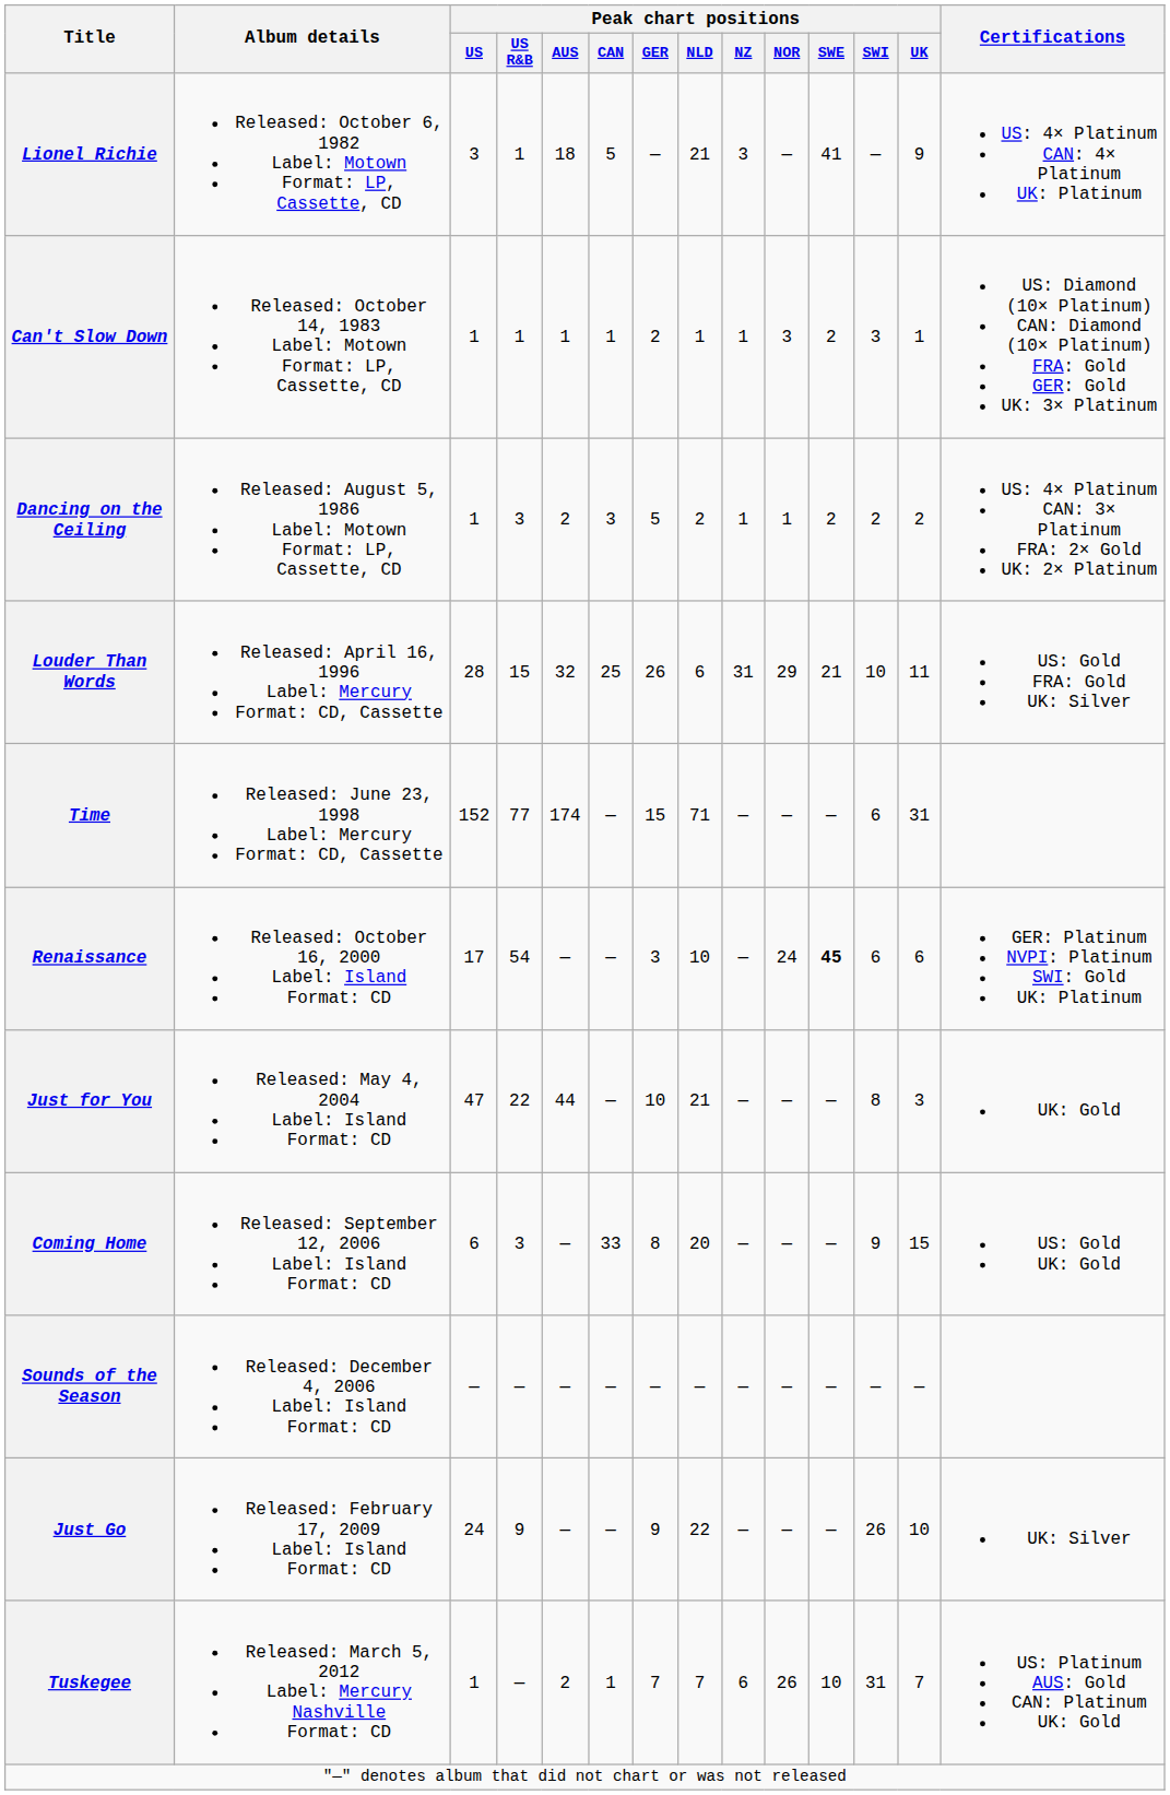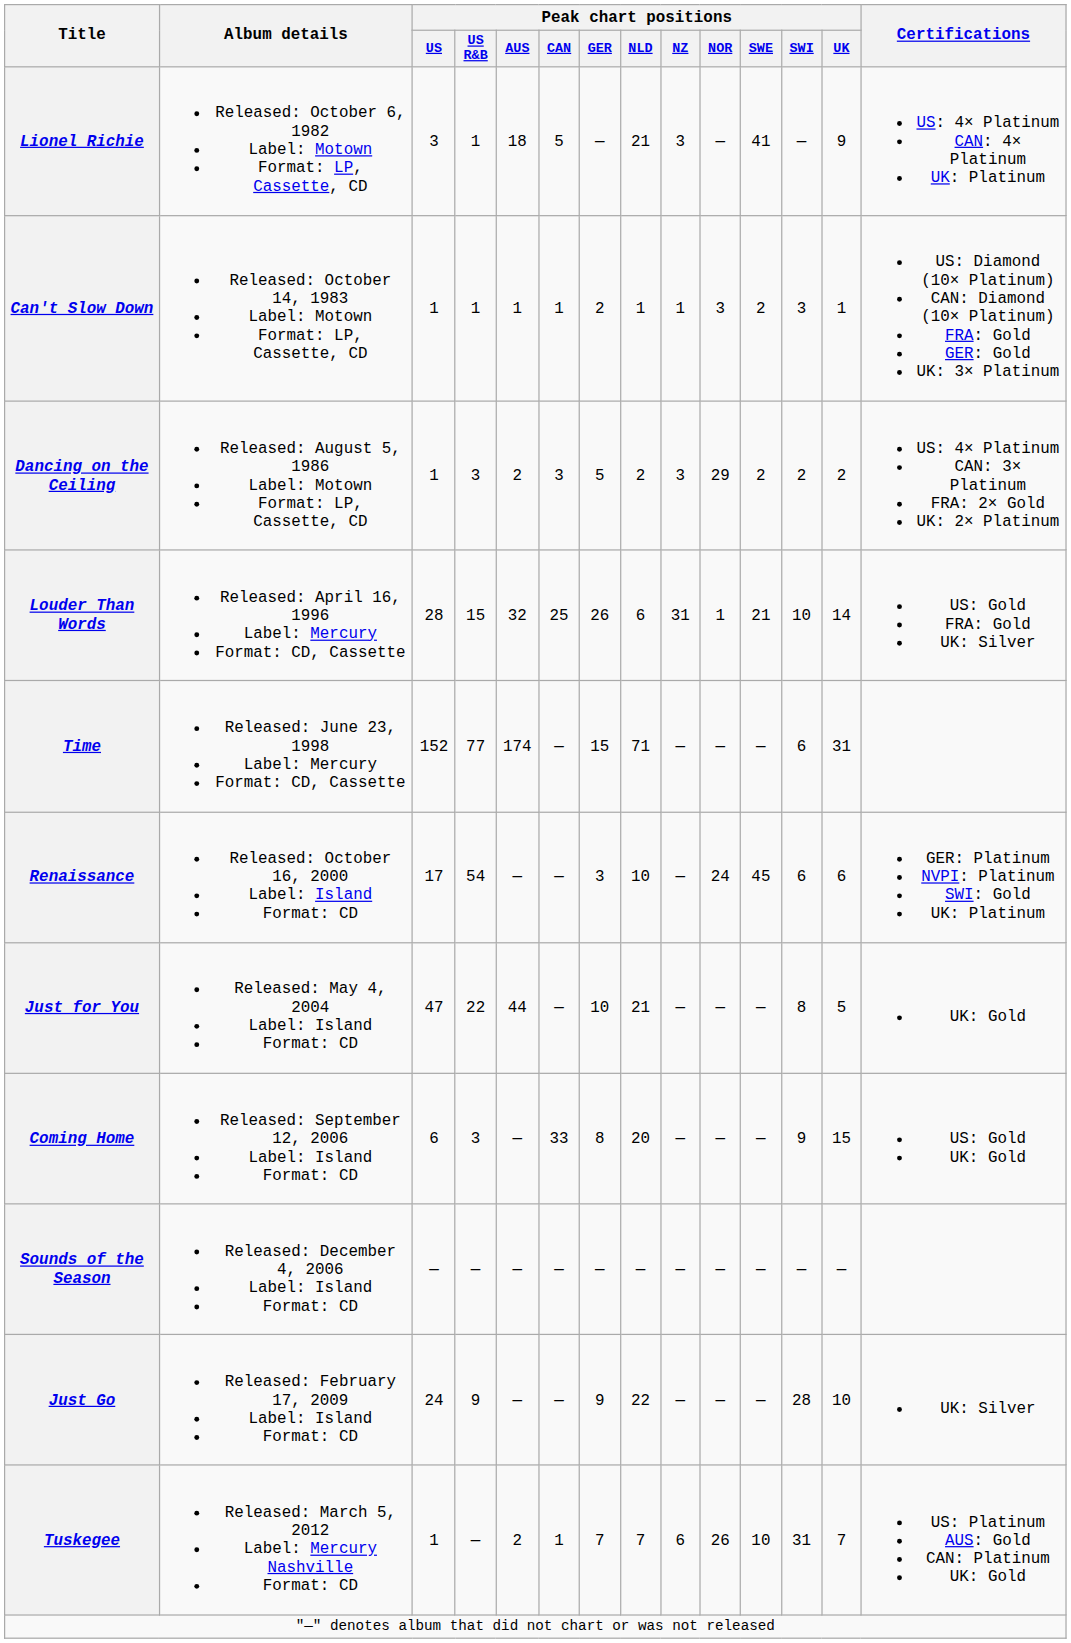 <table class="wikitable plainrowheaders" style="text-align:center;" border="1">
 <tr>
 <th scope="col" rowspan="2" style="width:11em;">Title</th>
 <th scope="col" rowspan="2" style="width:20em;">Album details</th>
 <th scope="col" colspan="11">Peak chart positions</th>
 <th scope="col" rowspan="2" style="width:15em;"><a href='#'>Certifications</a></th>
 </tr>
 <tr>
 <th scope="col" style="width:3em;font-size:85%;"><a href='#'>US</a><br></th>
 <th scope="col" style="width:3em;font-size:85%;"><a href='#'>US R&B</a><br></th>
 <th scope="col" style="width:3em;font-size:85%;"><a href='#'>AUS</a><br></th>
 <th scope="col" style="width:3em;font-size:85%;"><a href='#'>CAN</a><br></th>
 <th scope="col" style="width:3em;font-size:85%;"><a href='#'>GER</a><br></th>
 <th scope="col" style="width:3em;font-size:85%;"><a href='#'>NLD</a><br></th>
 <th scope="col" style="width:3em;font-size:85%;"><a href='#'>NZ</a><br></th>
 <th scope="col" style="width:3em;font-size:85%;"><a href='#'>NOR</a><br></th>
 <th scope="col" style="width:3em;font-size:85%;"><a href='#'>SWE</a><br></th>
 <th scope="col" style="width:3em;font-size:85%;"><a href='#'>SWI</a><br></th>
 <th scope="col" style="width:3em;font-size:85%;"><a href='#'>UK</a><br></th>
 </tr>
 <tr>
 <th scope="row"><em><a href='#'>Lionel Richie</a></em></th>
 <td><br><ul><li>Released: October 6, 1982</li><li>Label: <a href='#'>Motown</a></li><li>Format: <a href='#'>LP</a>, <a href='#'>Cassette</a>, CD</li></ul></td>
 <td>3</td>
 <td>1</td>
 <td>18</td>
 <td>5</td>
 <td>—</td>
 <td>21</td>
 <td>3</td>
 <td>—</td>
 <td>41</td>
 <td>—</td>
 <td>9</td>
 <td><br><ul><li><a href='#'>US</a>: 4× Platinum</li><li><a href='#'>CAN</a>: 4× Platinum</li><li><a href='#'>UK</a>: Platinum</li></ul></td>
 </tr>
 <tr>
 <th scope="row"><em><a href='#'>Can't Slow Down</a></em></th>
 <td><br><ul><li>Released: October 14, 1983</li><li>Label: Motown</li><li>Format: LP, Cassette, CD</li></ul></td>
 <td>1</td>
 <td>1</td>
 <td>1</td>
 <td>1</td>
 <td>2</td>
 <td>1</td>
 <td>1</td>
 <td>3</td>
 <td>2</td>
 <td>3</td>
 <td>1</td>
 <td><br><ul><li>US: Diamond (10× Platinum)</li><li>CAN: Diamond (10× Platinum)</li><li><a href='#'>FRA</a>: Gold</li><li><a href='#'>GER</a>: Gold</li><li>UK: 3× Platinum</li></ul></td>
 </tr>
 <tr>
 <th scope="row"><em><a href='#'>Dancing on the Ceiling</a></em></th>
 <td><br><ul><li>Released: August 5, 1986</li><li>Label: Motown</li><li>Format: LP, Cassette, CD</li></ul></td>
 <td>1</td>
 <td>3</td>
 <td>2</td>
 <td>3</td>
 <td>5</td>
 <td>2</td>
-<td>1</td>
-<td>1</td>
+<td>3</td>
+<td>29</td>
 <td>2</td>
 <td>2</td>
 <td>2</td>
 <td><br><ul><li>US: 4× Platinum</li><li>CAN: 3× Platinum</li><li>FRA: 2× Gold</li><li>UK: 2× Platinum</li></ul></td>
 </tr>
 <tr>
 <th scope="row"><em><a href='#'>Louder Than Words</a></em></th>
 <td><br><ul><li>Released: April 16, 1996</li><li>Label: <a href='#'>Mercury</a></li><li>Format: CD, Cassette</li></ul></td>
 <td>28</td>
 <td>15</td>
 <td>32</td>
 <td>25</td>
 <td>26</td>
 <td>6</td>
 <td>31</td>
-<td>29</td>
+<td>1</td>
 <td>21</td>
 <td>10</td>
-<td>11</td>
+<td>14</td>
 <td><br><ul><li>US: Gold</li><li>FRA: Gold</li><li>UK: Silver</li></ul></td>
 </tr>
 <tr>
 <th scope="row"><em><a href='#'>Time</a></em></th>
 <td><br><ul><li>Released: June 23, 1998</li><li>Label: Mercury</li><li>Format: CD, Cassette</li></ul></td>
 <td>152</td>
 <td>77</td>
 <td>174</td>
 <td>—</td>
 <td>15</td>
 <td>71</td>
 <td>—</td>
 <td>—</td>
 <td>—</td>
 <td>6</td>
 <td>31</td>
 <td></td>
 </tr>
 <tr>
 <th scope="row"><em><a href='#'>Renaissance</a></em></th>
 <td><br><ul><li>Released: October 16, 2000</li><li>Label: <a href='#'>Island</a></li><li>Format: CD</li></ul></td>
 <td>17</td>
 <td>54</td>
 <td>—</td>
 <td>—</td>
 <td>3</td>
 <td>10</td>
 <td>—</td>
 <td>24</td>
-<td><strong>45</strong></td>
+<td>45</td>
 <td>6</td>
 <td>6</td>
 <td><br><ul><li>GER: Platinum</li><li><a href='#'>NVPI</a>: Platinum</li><li><a href='#'>SWI</a>: Gold</li><li>UK: Platinum</li></ul></td>
 </tr>
 <tr>
 <th scope="row"><em><a href='#'>Just for You</a></em></th>
 <td><br><ul><li>Released: May 4, 2004</li><li>Label: Island</li><li>Format: CD</li></ul></td>
 <td>47</td>
 <td>22</td>
 <td>44</td>
 <td>—</td>
 <td>10</td>
 <td>21</td>
 <td>—</td>
 <td>—</td>
 <td>—</td>
 <td>8</td>
-<td>3</td>
+<td>5</td>
 <td><br><ul><li>UK: Gold</li></ul></td>
 </tr>
 <tr>
 <th scope="row"><em><a href='#'>Coming Home</a></em></th>
 <td><br><ul><li>Released: September 12, 2006</li><li>Label: Island</li><li>Format: CD</li></ul></td>
 <td>6</td>
 <td>3</td>
 <td>—</td>
 <td>33</td>
 <td>8</td>
 <td>20</td>
 <td>—</td>
 <td>—</td>
 <td>—</td>
 <td>9</td>
 <td>15</td>
 <td><br><ul><li>US: Gold</li><li>UK: Gold</li></ul></td>
 </tr>
 <tr>
 <th scope="row"><em><a href='#'>Sounds of the Season</a></em></th>
 <td><br><ul><li>Released: December 4, 2006</li><li>Label: Island</li><li>Format: CD</li></ul></td>
 <td>—</td>
 <td>—</td>
 <td>—</td>
 <td>—</td>
 <td>—</td>
 <td>—</td>
 <td>—</td>
 <td>—</td>
 <td>—</td>
 <td>—</td>
 <td>—</td>
 <td></td>
 </tr>
 <tr>
 <th scope="row"><em><a href='#'>Just Go</a></em></th>
 <td><br><ul><li>Released: February 17, 2009</li><li>Label: Island</li><li>Format: CD</li></ul></td>
 <td>24</td>
 <td>9</td>
 <td>—</td>
 <td>—</td>
 <td>9</td>
 <td>22</td>
 <td>—</td>
 <td>—</td>
 <td>—</td>
-<td>26</td>
+<td>28</td>
 <td>10</td>
 <td><br><ul><li>UK: Silver</li></ul></td>
 </tr>
 <tr>
 <th scope="row"><em><a href='#'>Tuskegee</a></em></th>
 <td><br><ul><li>Released: March 5, 2012</li><li>Label: <a href='#'>Mercury Nashville</a></li><li>Format: CD</li></ul></td>
 <td>1</td>
 <td>—</td>
 <td>2</td>
 <td>1</td>
 <td>7</td>
 <td>7</td>
 <td>6</td>
 <td>26</td>
 <td>10</td>
 <td>31</td>
 <td>7</td>
 <td><br><ul><li>US: Platinum</li><li><a href='#'>AUS</a>: Gold</li><li>CAN: Platinum</li><li>UK: Gold</li></ul></td>
 </tr>
 <tr>
 <td colspan="16" style="font-size:90%">"—" denotes album that did not chart or was not released</td>
 </tr>
 </table>
